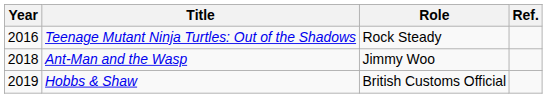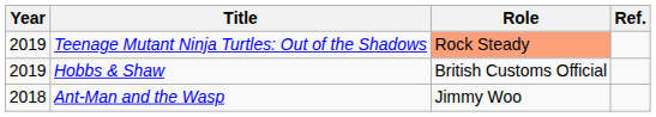 <table class="wikitable">
 <tr>
 <th>Year</th>
 <th>Title</th>
 <th>Role</th>
 <th>Ref.</th>
 </tr>
 <tr>
-<td>2016</td>
+<td>2019</td>
 <td><em><a href='#'>Teenage Mutant Ninja Turtles: Out of the Shadows</a></em></td>
-<td>Rock Steady</td>
+<td style="background: lightsalmon;">Rock Steady</td>
+<td></td>
+</tr>
+<tr>
+<td>2019</td>
+<td><em><a href='#'>Hobbs & Shaw</a></em></td>
+<td>British Customs Official</td>
 <td></td>
 </tr>
 <tr>
 <td>2018</td>
 <td><em><a href='#'>Ant-Man and the Wasp</a></em></td>
 <td>Jimmy Woo</td>
 <td></td>
 </tr>
-<tr>
-<td>2019</td>
-<td><em><a href='#'>Hobbs & Shaw</a></em></td>
-<td>British Customs Official</td>
-<td></td>
-</tr>
 </table>
